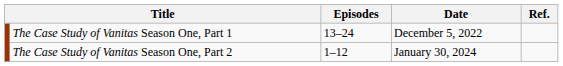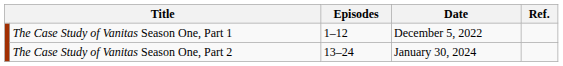 <table class="wikitable">
 <tr>
 <th colspan="2">Title</th>
 <th>Episodes</th>
 <th>Date</th>
 <th>Ref.</th>
 </tr>
 <tr>
 <td rowspan="2" width="1%" style="background: #A12F02;"></td>
 <td><em>The Case Study of Vanitas</em> Season One, Part 1</td>
-<td>13–24</td>
+<td>1–12</td>
 <td>December 5, 2022</td>
 <td></td>
 </tr>
 <tr>
 <td><em>The Case Study of Vanitas</em> Season One, Part 2</td>
-<td>1–12</td>
+<td>13–24</td>
 <td>January 30, 2024</td>
 <td></td>
 </tr>
 </table>
